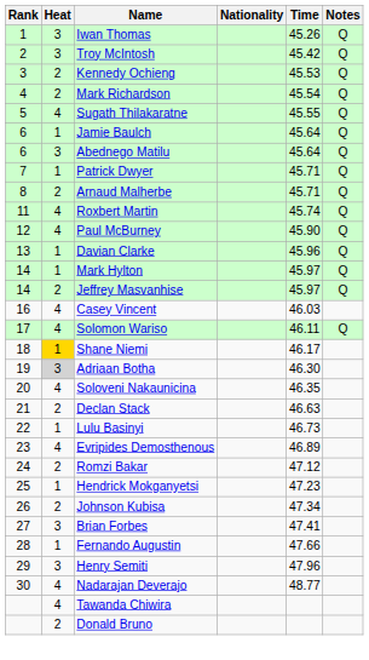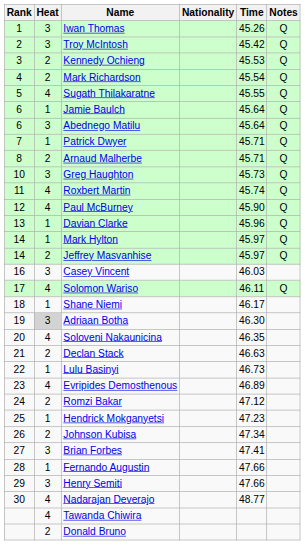 <table class="wikitable sortable" style="text-align:center">
 <tr>
 <th>Rank</th>
 <th>Heat</th>
 <th>Name</th>
 <th>Nationality</th>
 <th>Time</th>
 <th>Notes</th>
 </tr>
 <tr bgcolor=ccffcc>
 <td>1</td>
 <td>3</td>
 <td align=left><a href='#'>Iwan Thomas</a></td>
 <td align=left></td>
 <td>45.26</td>
 <td>Q</td>
 </tr>
 <tr bgcolor=ccffcc>
 <td>2</td>
 <td>3</td>
 <td align=left><a href='#'>Troy McIntosh</a></td>
 <td align=left></td>
 <td>45.42</td>
 <td>Q</td>
 </tr>
 <tr bgcolor=ccffcc>
 <td>3</td>
 <td>2</td>
 <td align=left><a href='#'>Kennedy Ochieng</a></td>
 <td align=left></td>
 <td>45.53</td>
 <td>Q</td>
 </tr>
 <tr bgcolor=ccffcc>
 <td>4</td>
 <td>2</td>
 <td align=left><a href='#'>Mark Richardson</a></td>
 <td align=left></td>
 <td>45.54</td>
 <td>Q</td>
 </tr>
 <tr bgcolor=ccffcc>
 <td>5</td>
 <td>4</td>
 <td align=left><a href='#'>Sugath Thilakaratne</a></td>
 <td align=left></td>
 <td>45.55</td>
 <td>Q</td>
 </tr>
 <tr bgcolor=ccffcc>
 <td>6</td>
 <td>1</td>
 <td align=left><a href='#'>Jamie Baulch</a></td>
 <td align=left></td>
 <td>45.64</td>
 <td>Q</td>
 </tr>
 <tr bgcolor=ccffcc>
 <td>6</td>
 <td>3</td>
 <td align=left><a href='#'>Abednego Matilu</a></td>
 <td align=left></td>
 <td>45.64</td>
 <td>Q</td>
 </tr>
 <tr bgcolor=ccffcc>
 <td>7</td>
 <td>1</td>
 <td align=left><a href='#'>Patrick Dwyer</a></td>
 <td align=left></td>
 <td>45.71</td>
 <td>Q</td>
 </tr>
 <tr bgcolor=ccffcc>
 <td>8</td>
 <td>2</td>
 <td align=left><a href='#'>Arnaud Malherbe</a></td>
 <td align=left></td>
 <td>45.71</td>
 <td>Q</td>
 </tr>
 <tr bgcolor=ccffcc>
+<td>10</td>
+<td>3</td>
+<td align=left><a href='#'>Greg Haughton</a></td>
+<td align=left></td>
+<td>45.73</td>
+<td>Q</td>
+</tr>
+<tr bgcolor=ccffcc>
 <td>11</td>
 <td>4</td>
 <td align=left><a href='#'>Roxbert Martin</a></td>
 <td align=left></td>
 <td>45.74</td>
 <td>Q</td>
 </tr>
 <tr bgcolor=ccffcc>
 <td>12</td>
 <td>4</td>
 <td align=left><a href='#'>Paul McBurney</a></td>
 <td align=left></td>
 <td>45.90</td>
 <td>Q</td>
 </tr>
 <tr bgcolor=ccffcc>
 <td>13</td>
 <td>1</td>
 <td align=left><a href='#'>Davian Clarke</a></td>
 <td align=left></td>
 <td>45.96</td>
 <td>Q</td>
 </tr>
 <tr bgcolor=ccffcc>
 <td>14</td>
 <td>1</td>
 <td align=left><a href='#'>Mark Hylton</a></td>
 <td align=left></td>
 <td>45.97</td>
 <td>Q</td>
 </tr>
 <tr bgcolor=ccffcc>
 <td>14</td>
 <td>2</td>
 <td align=left><a href='#'>Jeffrey Masvanhise</a></td>
 <td align=left></td>
 <td>45.97</td>
 <td>Q</td>
 </tr>
 <tr>
 <td>16</td>
-<td>4</td>
+<td>3</td>
 <td align=left><a href='#'>Casey Vincent</a></td>
 <td align=left></td>
 <td>46.03</td>
 <td></td>
 </tr>
 <tr bgcolor=ccffcc>
 <td>17</td>
 <td>4</td>
 <td align=left><a href='#'>Solomon Wariso</a></td>
 <td align=left></td>
 <td>46.11</td>
 <td>Q</td>
 </tr>
 <tr>
 <td>18</td>
-<td style="background: gold;">1</td>
+<td>1</td>
 <td align=left><a href='#'>Shane Niemi</a></td>
 <td align=left></td>
 <td>46.17</td>
 <td></td>
 </tr>
 <tr>
 <td>19</td>
 <td style="background: lightgrey;">3</td>
 <td align=left><a href='#'>Adriaan Botha</a></td>
 <td align=left></td>
 <td>46.30</td>
 <td></td>
 </tr>
 <tr>
 <td>20</td>
 <td>4</td>
 <td align=left><a href='#'>Soloveni Nakaunicina</a></td>
 <td align=left></td>
 <td>46.35</td>
 <td></td>
 </tr>
 <tr>
 <td>21</td>
 <td>2</td>
 <td align=left><a href='#'>Declan Stack</a></td>
 <td align=left></td>
 <td>46.63</td>
 <td></td>
 </tr>
 <tr>
 <td>22</td>
 <td>1</td>
 <td align=left><a href='#'>Lulu Basinyi</a></td>
 <td align=left></td>
 <td>46.73</td>
 <td></td>
 </tr>
 <tr>
 <td>23</td>
 <td>4</td>
 <td align=left><a href='#'>Evripides Demosthenous</a></td>
 <td align=left></td>
 <td>46.89</td>
 <td></td>
 </tr>
 <tr>
 <td>24</td>
 <td>2</td>
 <td align=left><a href='#'>Romzi Bakar</a></td>
 <td align=left></td>
 <td>47.12</td>
 <td></td>
 </tr>
 <tr>
 <td>25</td>
 <td>1</td>
 <td align=left><a href='#'>Hendrick Mokganyetsi</a></td>
 <td align=left></td>
 <td>47.23</td>
 <td></td>
 </tr>
 <tr>
 <td>26</td>
 <td>2</td>
 <td align=left><a href='#'>Johnson Kubisa</a></td>
 <td align=left></td>
 <td>47.34</td>
 <td></td>
 </tr>
 <tr>
 <td>27</td>
 <td>3</td>
 <td align=left><a href='#'>Brian Forbes</a></td>
 <td align=left></td>
 <td>47.41</td>
 <td></td>
 </tr>
 <tr>
 <td>28</td>
 <td>1</td>
 <td align=left><a href='#'>Fernando Augustin</a></td>
 <td align=left></td>
 <td>47.66</td>
 <td></td>
 </tr>
 <tr>
 <td>29</td>
 <td>3</td>
 <td align=left><a href='#'>Henry Semiti</a></td>
 <td align=left></td>
-<td>47.96</td>
+<td>47.66</td>
 <td></td>
 </tr>
 <tr>
 <td>30</td>
 <td>4</td>
 <td align=left><a href='#'>Nadarajan Deverajo</a></td>
 <td align=left></td>
 <td>48.77</td>
 <td></td>
 </tr>
 <tr>
 <td></td>
 <td>4</td>
 <td align=left><a href='#'>Tawanda Chiwira</a></td>
 <td align=left></td>
 <td></td>
 <td></td>
 </tr>
 <tr>
 <td></td>
 <td>2</td>
 <td align=left><a href='#'>Donald Bruno</a></td>
 <td align=left></td>
 <td></td>
 <td></td>
 </tr>
 </table>
